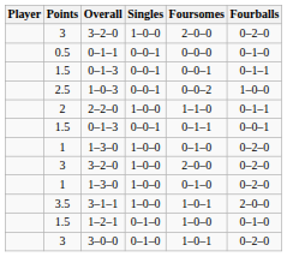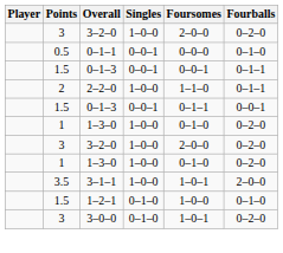 <table class="wikitable sortable" style="text-align:center">
 <tr>
 <th>Player</th>
 <th>Points</th>
 <th>Overall</th>
 <th>Singles</th>
 <th>Foursomes</th>
 <th>Fourballs</th>
 </tr>
 <tr>
 <td align=left></td>
 <td>3</td>
 <td>3–2–0</td>
 <td>1–0–0</td>
 <td>2–0–0</td>
 <td>0–2–0</td>
 </tr>
 <tr>
 <td align=left></td>
 <td>0.5</td>
 <td>0–1–1</td>
 <td>0–0–1</td>
 <td>0–0–0</td>
 <td>0–1–0</td>
 </tr>
 <tr>
 <td align=left></td>
 <td>1.5</td>
 <td>0–1–3</td>
 <td>0–0–1</td>
 <td>0–0–1</td>
 <td>0–1–1</td>
-</tr>
-<tr>
-<td align=left></td>
-<td>2.5</td>
-<td>1–0–3</td>
-<td>0–0–1</td>
-<td>0–0–2</td>
-<td>1–0–0</td>
 </tr>
 <tr>
 <td align=left></td>
 <td>2</td>
 <td>2–2–0</td>
 <td>1–0–0</td>
 <td>1–1–0</td>
 <td>0–1–1</td>
 </tr>
 <tr>
 <td align=left></td>
 <td>1.5</td>
 <td>0–1–3</td>
 <td>0–0–1</td>
 <td>0–1–1</td>
 <td>0–0–1</td>
 </tr>
 <tr>
 <td align=left></td>
 <td>1</td>
 <td>1–3–0</td>
 <td>1–0–0</td>
 <td>0–1–0</td>
 <td>0–2–0</td>
 </tr>
 <tr>
 <td align=left></td>
 <td>3</td>
 <td>3–2–0</td>
 <td>1–0–0</td>
 <td>2–0–0</td>
 <td>0–2–0</td>
 </tr>
 <tr>
 <td align=left></td>
 <td>1</td>
 <td>1–3–0</td>
 <td>1–0–0</td>
 <td>0–1–0</td>
 <td>0–2–0</td>
 </tr>
 <tr>
 <td align=left></td>
 <td>3.5</td>
 <td>3–1–1</td>
 <td>1–0–0</td>
 <td>1–0–1</td>
 <td>2–0–0</td>
 </tr>
 <tr>
 <td align=left></td>
 <td>1.5</td>
 <td>1–2–1</td>
 <td>0–1–0</td>
 <td>1–0–0</td>
 <td>0–1–0</td>
 </tr>
 <tr>
 <td align=left></td>
 <td>3</td>
 <td>3–0–0</td>
 <td>0–1–0</td>
 <td>1–0–1</td>
 <td>0–2–0</td>
 </tr>
 </table>
